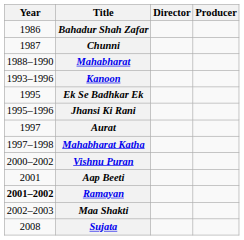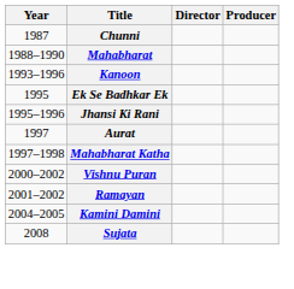 <table class="wikitable plainrowheaders sortable">
 <tr>
 <th>Year</th>
 <th>Title</th>
 <th>Director</th>
 <th>Producer</th>
-</tr>
-<tr>
-<td style="text-align:center;">1986</td>
-<th scope="row"><em>Bahadur Shah Zafar</em></th>
-<td></td>
-<td></td>
 </tr>
 <tr>
 <td style="text-align:center;">1987</td>
 <th scope="row"><em>Chunni</em></th>
 <td></td>
 <td></td>
 </tr>
 <tr>
 <td style="text-align:center;">1988–1990</td>
 <th scope="row"><em><a href='#'>Mahabharat</a></em></th>
 <td></td>
 <td></td>
 </tr>
 <tr>
 <td style="text-align:center;">1993–1996</td>
 <th scope="row"><em><a href='#'>Kanoon</a></em></th>
 <td></td>
 <td></td>
 </tr>
 <tr>
 <td style="text-align:center;">1995</td>
 <th scope="row"><em>Ek Se Badhkar Ek</em></th>
 <td></td>
 <td></td>
 </tr>
 <tr>
 <td style="text-align:center;">1995–1996</td>
 <th scope="row"><em>Jhansi Ki Rani</em></th>
 <td></td>
 <td></td>
 </tr>
 <tr>
 <td style="text-align:center;">1997</td>
 <th scope="row"><em>Aurat</em></th>
 <td></td>
 <td></td>
 </tr>
 <tr>
 <td style="text-align:center;">1997–1998</td>
 <th scope="row"><em><a href='#'>Mahabharat Katha</a></em></th>
 <td></td>
 <td></td>
 </tr>
 <tr>
 <td style="text-align:center;">2000–2002</td>
 <th scope="row"><em><a href='#'>Vishnu Puran</a></em></th>
 <td></td>
 <td></td>
 </tr>
 <tr>
-<td style="text-align:center;">2001</td>
-<th scope="row"><em>Aap Beeti</em></th>
-<td></td>
-<td></td>
-</tr>
-<tr>
-<td style="text-align:center;"><strong>2001–2002</strong></td>
+<td style="text-align:center;">2001–2002</td>
 <th scope="row"><em><a href='#'>Ramayan</a></em></th>
 <td></td>
 <td></td>
 </tr>
 <tr>
-<td style="text-align:center;">2002–2003</td>
-<th scope="row"><em>Maa Shakti</em></th>
+<td style="text-align:center;">2004–2005</td>
+<th scope="row"><em><a href='#'>Kamini Damini</a></em></th>
 <td></td>
 <td></td>
 </tr>
 <tr>
 <td style="text-align:center;">2008</td>
 <th scope="row"><em><a href='#'>Sujata</a></em></th>
 <td></td>
 <td></td>
 </tr>
 </table>
